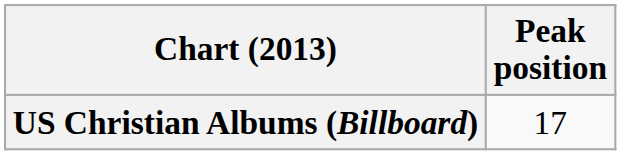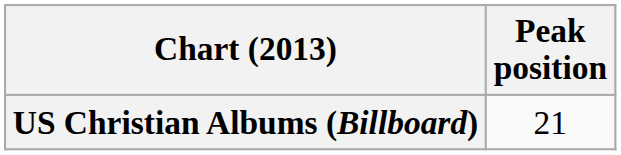 <table class="wikitable sortable plainrowheaders" style="text-align:center">
 <tr>
 <th scope="col">Chart (2013)</th>
 <th scope="col">Peak<br>position</th>
 </tr>
 <tr>
 <th scope="row">US Christian Albums (<em>Billboard</em>)</th>
-<td>17</td>
+<td>21</td>
 </tr>
 </table>
